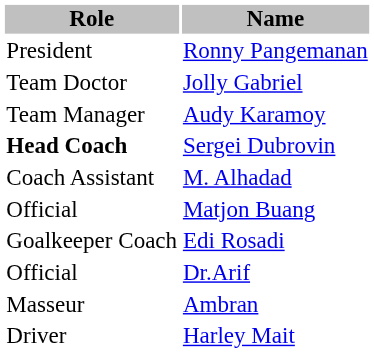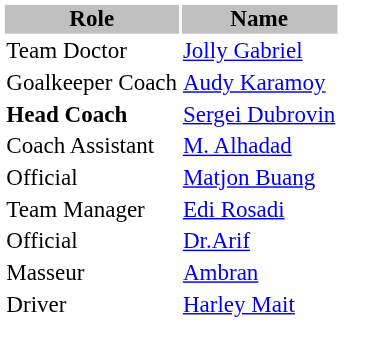 <table class="toccolours">
 <tr>
 <th style="background:silver;">Role</th>
 <th style="background:silver;">Name</th>
 </tr>
 <tr>
-<td>President</td>
-<td> <a href='#'>Ronny Pangemanan</a></td>
-</tr>
-<tr>
 <td>Team Doctor</td>
 <td> <a href='#'>Jolly Gabriel</a></td>
 </tr>
 <tr>
-<td>Team Manager</td>
+<td>Goalkeeper Coach</td>
 <td> <a href='#'>Audy Karamoy</a></td>
 </tr>
 <tr>
 <td><strong>Head Coach</strong></td>
 <td> <a href='#'>Sergei Dubrovin</a></td>
 </tr>
 <tr>
 <td>Coach Assistant</td>
 <td> <a href='#'>M. Alhadad</a></td>
 </tr>
 <tr>
 <td>Official</td>
 <td> <a href='#'>Matjon Buang</a></td>
 </tr>
 <tr>
-<td>Goalkeeper Coach</td>
+<td>Team Manager</td>
 <td> <a href='#'>Edi Rosadi</a></td>
 </tr>
 <tr>
 <td>Official</td>
 <td> <a href='#'>Dr.Arif</a></td>
 </tr>
 <tr>
 <td>Masseur</td>
 <td> <a href='#'>Ambran</a></td>
 </tr>
 <tr>
 <td>Driver</td>
 <td> <a href='#'>Harley Mait</a></td>
 </tr>
 </table>
